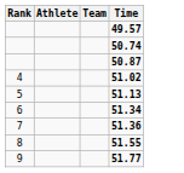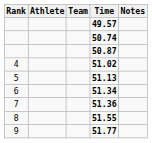 <table class="wikitable sortable" style="text-align:center">
 <tr>
 <th>Rank</th>
 <th>Athlete</th>
 <th>Team</th>
 <th>Time</th>
+<th>Notes</th>
 </tr>
 <tr>
 <td></td>
 <td align=left></td>
 <td></td>
 <td><strong>49.57</strong></td>
+<td><a href='#'></a> </td>
 </tr>
 <tr>
 <td></td>
 <td align=left></td>
 <td></td>
 <td><strong>50.74</strong></td>
+<td></td>
 </tr>
 <tr>
 <td></td>
 <td align=left></td>
 <td></td>
 <td><strong>50.87</strong></td>
+<td></td>
 </tr>
 <tr>
 <td>4</td>
 <td align=left></td>
 <td></td>
 <td><strong>51.02</strong></td>
+<td></td>
 </tr>
 <tr>
 <td>5</td>
 <td align=left></td>
 <td></td>
 <td><strong>51.13</strong></td>
+<td></td>
 </tr>
 <tr>
 <td>6</td>
 <td align=left></td>
 <td></td>
 <td><strong>51.34</strong></td>
+<td></td>
 </tr>
 <tr>
 <td>7</td>
 <td align=left></td>
 <td></td>
 <td><strong>51.36</strong></td>
+<td></td>
 </tr>
 <tr>
 <td>8</td>
 <td align=left></td>
 <td></td>
 <td><strong>51.55</strong></td>
+<td></td>
 </tr>
 <tr>
 <td>9</td>
 <td align=left></td>
 <td></td>
 <td><strong>51.77</strong></td>
+<td></td>
 </tr>
 </table>
